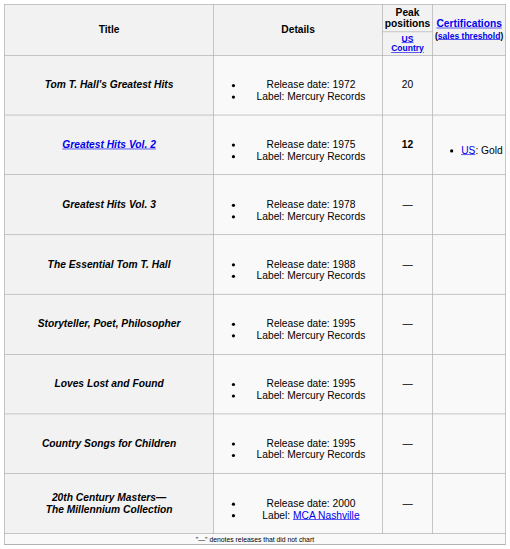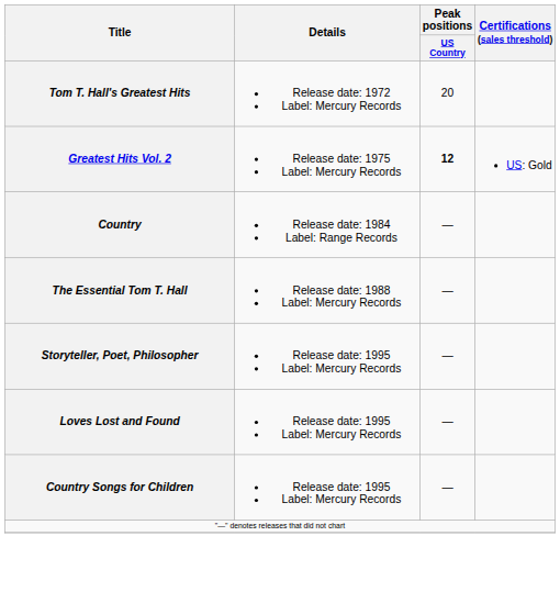 <table class="wikitable plainrowheaders" style="text-align:center;">
 <tr>
 <th rowspan="2" style="width:20em;">Title</th>
 <th rowspan="2" style="width:16em;">Details</th>
 <th>Peak positions</th>
 <th rowspan="2"><a href='#'>Certifications</a><br><small>(<a href='#'>sales threshold</a>)</small></th>
 </tr>
 <tr style="font-size:smaller;">
 <th width="65"><a href='#'>US Country</a><br></th>
 </tr>
 <tr>
 <th scope="row"><em>Tom T. Hall's Greatest Hits</em></th>
 <td><br><ul><li>Release date: 1972</li><li>Label: Mercury Records</li></ul></td>
 <td>20</td>
 <td></td>
 </tr>
 <tr>
 <th scope="row"><em><a href='#'>Greatest Hits Vol. 2</a></em></th>
 <td><br><ul><li>Release date: 1975</li><li>Label: Mercury Records</li></ul></td>
 <td><strong>12</strong></td>
 <td><br><ul><li><a href='#'>US</a>: Gold</li></ul></td>
 </tr>
 <tr>
-<th scope="row"><em>Greatest Hits Vol. 3</em></th>
-<td><br><ul><li>Release date: 1978</li><li>Label: Mercury Records</li></ul></td>
+<th scope="row"><em> Country</em></th>
+<td><br><ul><li>Release date: 1984</li><li>Label: Range Records</li></ul></td>
 <td>—</td>
 <td></td>
 </tr>
 <tr>
 <th scope="row"><em>The Essential Tom  T. Hall</em></th>
 <td><br><ul><li>Release date: 1988</li><li>Label: Mercury Records</li></ul></td>
 <td>—</td>
 <td></td>
 </tr>
 <tr>
 <th scope="row"><em>Storyteller, Poet, Philosopher</em></th>
 <td><br><ul><li>Release date: 1995</li><li>Label: Mercury Records</li></ul></td>
 <td>—</td>
 <td></td>
 </tr>
 <tr>
 <th scope="row"><em>Loves Lost and Found</em></th>
 <td><br><ul><li>Release date: 1995</li><li>Label: Mercury Records</li></ul></td>
 <td>—</td>
 <td></td>
 </tr>
 <tr>
 <th scope="row"><em>Country Songs for Children</em></th>
 <td><br><ul><li>Release date: 1995</li><li>Label: Mercury Records</li></ul></td>
 <td>—</td>
 <td></td>
 </tr>
 <tr>
-<th scope="row"><em>20th Century Masters—<br>The Millennium Collection</em></th>
-<td><br><ul><li>Release date: 2000</li><li>Label: <a href='#'>MCA Nashville</a></li></ul></td>
-<td>—</td>
-<td></td>
-</tr>
-<tr>
 <td colspan="4" style="font-size: 8pt">"—" denotes releases that did not chart</td>
 </tr>
 <tr>
 </tr>
 </table>
